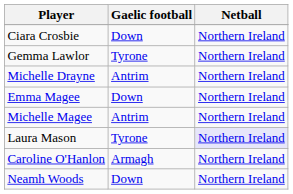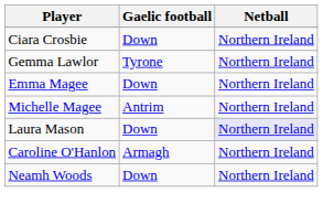 <table class="wikitable collapsible">
 <tr>
 <th>Player</th>
 <th>Gaelic football</th>
 <th>Netball</th>
 </tr>
 <tr 15B.C>
 </tr>
 <tr>
 <td>Ciara Crosbie</td>
 <td><a href='#'>Down</a> <em></em></td>
 <td><a href='#'>Northern Ireland</a></td>
 </tr>
 <tr>
 <td>Gemma Lawlor</td>
 <td><a href='#'>Tyrone</a></td>
 <td><a href='#'>Northern Ireland</a></td>
 </tr>
 <tr>
-<td><a href='#'>Michelle Drayne</a></td>
-<td><a href='#'>Antrim</a></td>
-<td><a href='#'>Northern Ireland</a></td>
-</tr>
-<tr>
 <td><a href='#'>Emma Magee</a></td>
 <td><a href='#'>Down</a></td>
 <td><a href='#'>Northern Ireland</a></td>
 </tr>
 <tr>
 <td><a href='#'>Michelle Magee</a></td>
 <td><a href='#'>Antrim</a></td>
 <td><a href='#'>Northern Ireland</a></td>
 </tr>
 <tr>
 <td>Laura Mason</td>
-<td><a href='#'>Tyrone</a></td>
+<td><a href='#'>Down</a></td>
 <td style="background: lavender;"><a href='#'>Northern Ireland</a></td>
 </tr>
 <tr>
 <td><a href='#'>Caroline O'Hanlon</a></td>
 <td><a href='#'>Armagh</a></td>
 <td><a href='#'>Northern Ireland</a></td>
 </tr>
 <tr>
 <td><a href='#'>Neamh Woods</a></td>
 <td><a href='#'>Down</a></td>
 <td><a href='#'>Northern Ireland</a></td>
 </tr>
 </table>
